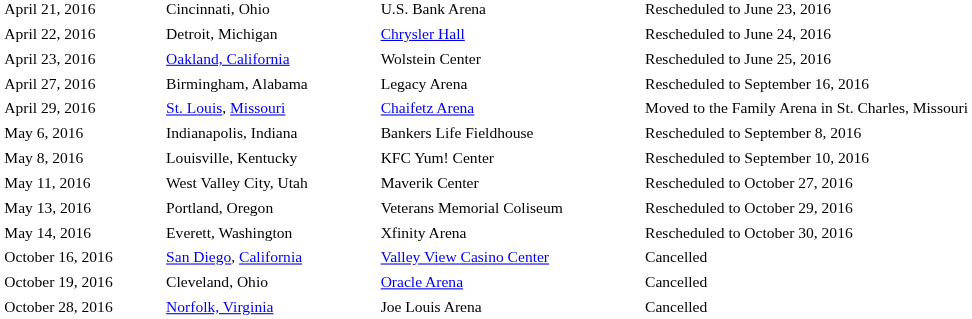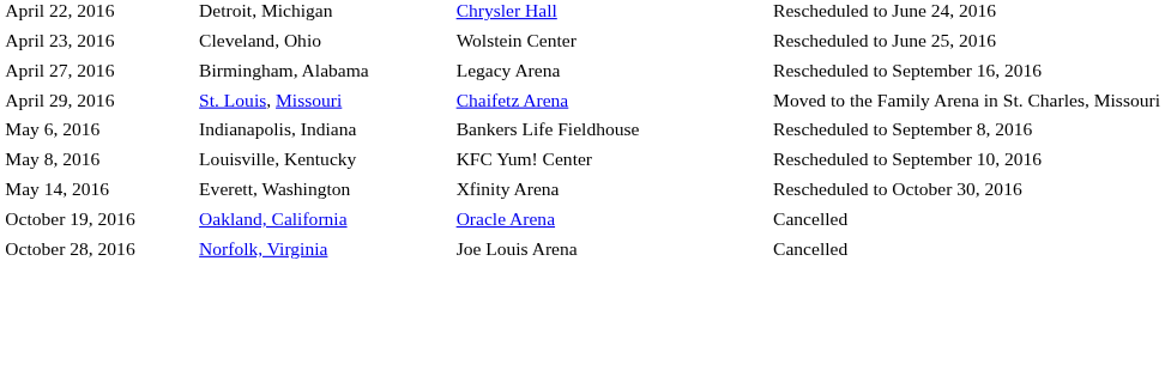 <table cellpadding="2" style="border:0 solid darkgrey; font-size:90%">
 <tr>
 <th style="width:150px;"></th>
 <th style="width:200px;"></th>
 <th style="width:250px;"></th>
 <th style="width:700px;"></th>
 </tr>
 <tr border="0">
 </tr>
 <tr>
-<td>April 21, 2016</td>
-<td>Cincinnati, Ohio</td>
-<td>U.S. Bank Arena</td>
-<td>Rescheduled to June 23, 2016</td>
-</tr>
-<tr>
 <td>April 22, 2016</td>
 <td>Detroit, Michigan</td>
 <td><a href='#'>Chrysler Hall</a></td>
 <td>Rescheduled to June 24, 2016</td>
 </tr>
 <tr>
 <td>April 23, 2016</td>
-<td><a href='#'>Oakland, California</a></td>
+<td>Cleveland, Ohio</td>
 <td>Wolstein Center</td>
 <td>Rescheduled to June 25, 2016</td>
 </tr>
 <tr>
 <td>April 27, 2016</td>
 <td>Birmingham, Alabama</td>
 <td>Legacy Arena</td>
 <td>Rescheduled to September 16, 2016</td>
 </tr>
 <tr>
 <td>April 29, 2016</td>
 <td><a href='#'>St. Louis</a>, <a href='#'>Missouri</a></td>
 <td><a href='#'>Chaifetz Arena</a></td>
 <td>Moved to the Family Arena in St. Charles, Missouri</td>
 </tr>
 <tr>
 <td>May 6, 2016</td>
 <td>Indianapolis, Indiana</td>
 <td>Bankers Life Fieldhouse</td>
 <td>Rescheduled to September 8, 2016</td>
 </tr>
 <tr>
 <td>May 8, 2016</td>
 <td>Louisville, Kentucky</td>
 <td>KFC Yum! Center</td>
 <td>Rescheduled to September 10, 2016</td>
 </tr>
 <tr>
-<td>May 11, 2016</td>
-<td>West Valley City, Utah</td>
-<td>Maverik Center</td>
-<td>Rescheduled to October 27, 2016</td>
-</tr>
-<tr>
-<td>May 13, 2016</td>
-<td>Portland, Oregon</td>
-<td>Veterans Memorial Coliseum</td>
-<td>Rescheduled to October 29, 2016</td>
-</tr>
-<tr>
 <td>May 14, 2016</td>
 <td>Everett, Washington</td>
 <td>Xfinity Arena</td>
 <td>Rescheduled to October 30, 2016</td>
 </tr>
 <tr>
-<td>October 16, 2016</td>
-<td><a href='#'>San Diego</a>, <a href='#'>California</a></td>
-<td><a href='#'>Valley View Casino Center</a></td>
-<td>Cancelled</td>
-</tr>
-<tr>
 <td>October 19, 2016</td>
-<td>Cleveland, Ohio</td>
+<td><a href='#'>Oakland, California</a></td>
 <td><a href='#'>Oracle Arena</a></td>
 <td>Cancelled</td>
 </tr>
 <tr>
 <td>October 28, 2016</td>
 <td><a href='#'>Norfolk, Virginia</a></td>
 <td>Joe Louis Arena</td>
 <td>Cancelled</td>
 </tr>
 <tr>
 </tr>
 </table>
